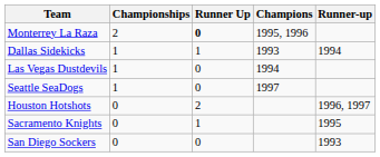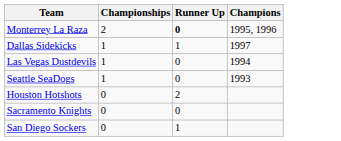 <table class="wikitable">
 <tr>
 <th>Team</th>
 <th>Championships</th>
 <th>Runner Up</th>
 <th>Champions</th>
-<th>Runner-up</th>
 </tr>
 <tr>
 <td><a href='#'>Monterrey La Raza</a></td>
 <td>2</td>
 <td><strong>0</strong></td>
 <td>1995, 1996</td>
-<td></td>
 </tr>
 <tr>
 <td><a href='#'>Dallas Sidekicks</a></td>
 <td>1</td>
 <td>1</td>
-<td>1993</td>
-<td>1994</td>
+<td>1997</td>
 </tr>
 <tr>
 <td><a href='#'>Las Vegas Dustdevils</a></td>
 <td>1</td>
 <td>0</td>
 <td>1994</td>
-<td></td>
 </tr>
 <tr>
 <td><a href='#'>Seattle SeaDogs</a></td>
 <td>1</td>
 <td>0</td>
-<td>1997</td>
-<td></td>
+<td>1993</td>
 </tr>
 <tr>
 <td><a href='#'>Houston Hotshots</a></td>
 <td>0</td>
 <td>2</td>
 <td></td>
-<td>1996, 1997</td>
 </tr>
 <tr>
 <td><a href='#'>Sacramento Knights</a></td>
 <td>0</td>
-<td>1</td>
+<td>0</td>
 <td></td>
-<td>1995</td>
 </tr>
 <tr>
 <td><a href='#'>San Diego Sockers</a></td>
 <td>0</td>
-<td>0</td>
+<td>1</td>
 <td></td>
-<td>1993</td>
 </tr>
 </table>
